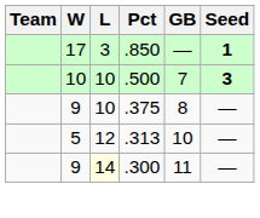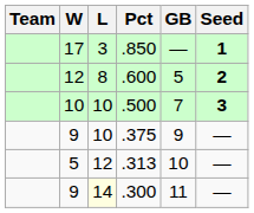 <table class=wikitable>
 <tr>
 <th>Team</th>
 <th>W</th>
 <th>L</th>
 <th>Pct</th>
 <th>GB</th>
 <th>Seed</th>
 </tr>
 <tr bgcolor=ccffcc align=center>
 <td></td>
 <td>17</td>
 <td>3</td>
 <td>.850</td>
 <td>—</td>
 <td><strong>1</strong></td>
 </tr>
 <tr bgcolor=ccffcc align=center>
 <td></td>
+<td>12</td>
+<td>8</td>
+<td>.600</td>
+<td>5</td>
+<td><strong>2</strong></td>
+</tr>
+<tr bgcolor=ccffcc align=center>
+<td></td>
 <td>10</td>
 <td>10</td>
 <td>.500</td>
 <td>7</td>
 <td><strong>3</strong></td>
 </tr>
 <tr align=center>
 <td></td>
 <td>9</td>
 <td>10</td>
 <td>.375</td>
-<td>8</td>
+<td>9</td>
 <td>—</td>
 </tr>
 <tr align=center>
 <td></td>
 <td>5</td>
 <td>12</td>
 <td>.313</td>
 <td>10</td>
 <td>—</td>
 </tr>
 <tr align=center>
 <td></td>
 <td>9</td>
 <td style="background: lightyellow;">14</td>
 <td>.300</td>
 <td>11</td>
 <td>—</td>
 </tr>
 </table>
